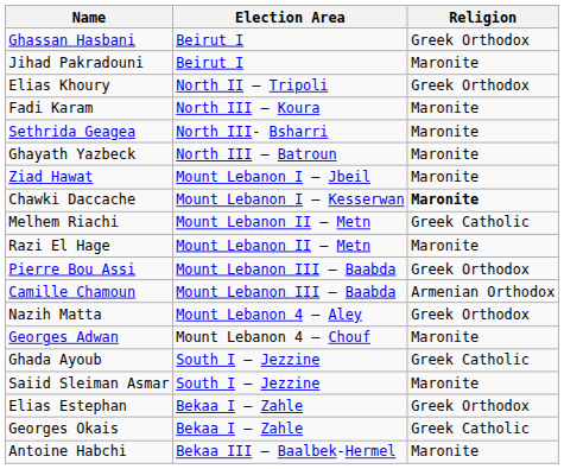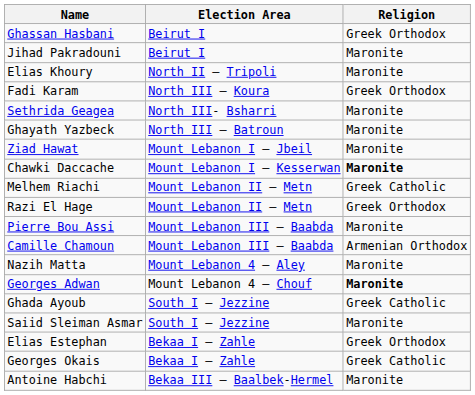 <table class="wikitable sortable">
 <tr>
 <th>Name</th>
 <th>Election Area</th>
 <th>Religion</th>
 </tr>
 <tr>
 <td><a href='#'>Ghassan Hasbani</a></td>
 <td><a href='#'>Beirut I</a></td>
 <td>Greek Orthodox</td>
 </tr>
 <tr>
 <td>Jihad Pakradouni</td>
 <td><a href='#'>Beirut I</a></td>
 <td>Maronite</td>
 </tr>
 <tr>
 <td>Elias Khoury</td>
 <td><a href='#'>North II</a> – <a href='#'>Tripoli</a></td>
-<td>Greek Orthodox</td>
+<td>Maronite</td>
 </tr>
 <tr>
 <td>Fadi Karam</td>
 <td><a href='#'>North III</a> – <a href='#'>Koura</a></td>
-<td>Maronite</td>
+<td>Greek Orthodox</td>
 </tr>
 <tr>
 <td><a href='#'>Sethrida Geagea</a></td>
 <td><a href='#'>North III</a>- <a href='#'>Bsharri</a></td>
 <td>Maronite</td>
 </tr>
 <tr>
 <td>Ghayath Yazbeck</td>
 <td><a href='#'>North III</a> – <a href='#'>Batroun</a></td>
 <td>Maronite</td>
 </tr>
 <tr>
 <td><a href='#'>Ziad Hawat</a></td>
 <td><a href='#'>Mount Lebanon I</a> – <a href='#'>Jbeil</a></td>
 <td>Maronite</td>
 </tr>
 <tr>
 <td>Chawki Daccache</td>
 <td><a href='#'>Mount Lebanon I</a> – <a href='#'>Kesserwan</a></td>
 <td><strong>Maronite</strong></td>
 </tr>
 <tr>
 <td>Melhem Riachi</td>
 <td><a href='#'>Mount Lebanon II</a> – <a href='#'>Metn</a></td>
 <td>Greek Catholic</td>
 </tr>
 <tr>
 <td>Razi El Hage</td>
 <td><a href='#'>Mount Lebanon II</a> – <a href='#'>Metn</a></td>
-<td>Maronite</td>
+<td>Greek Orthodox</td>
 </tr>
 <tr>
 <td><a href='#'>Pierre Bou Assi</a></td>
 <td><a href='#'>Mount Lebanon III</a> – <a href='#'>Baabda</a></td>
-<td>Greek Orthodox</td>
+<td>Maronite</td>
 </tr>
 <tr>
 <td><a href='#'>Camille Chamoun</a></td>
 <td><a href='#'>Mount Lebanon III</a> – <a href='#'>Baabda</a></td>
 <td>Armenian Orthodox</td>
 </tr>
 <tr>
 <td>Nazih Matta</td>
 <td><a href='#'>Mount Lebanon 4</a> – <a href='#'>Aley</a></td>
-<td>Greek Orthodox</td>
+<td>Maronite</td>
 </tr>
 <tr>
 <td><a href='#'>Georges Adwan</a></td>
 <td>Mount Lebanon 4 – <a href='#'>Chouf</a></td>
-<td>Maronite</td>
+<td><strong>Maronite</strong></td>
 </tr>
 <tr>
 <td>Ghada Ayoub</td>
 <td><a href='#'>South I</a> – <a href='#'>Jezzine</a></td>
 <td>Greek Catholic</td>
 </tr>
 <tr>
 <td>Saiid Sleiman Asmar</td>
 <td><a href='#'>South I</a> – <a href='#'>Jezzine</a></td>
 <td>Maronite</td>
 </tr>
 <tr>
 <td>Elias Estephan</td>
 <td><a href='#'>Bekaa I</a> – <a href='#'>Zahle</a></td>
 <td>Greek Orthodox</td>
 </tr>
 <tr>
 <td>Georges Okais</td>
 <td><a href='#'>Bekaa I</a> – <a href='#'>Zahle</a></td>
 <td>Greek Catholic</td>
 </tr>
 <tr>
 <td>Antoine Habchi</td>
 <td><a href='#'>Bekaa III</a> – <a href='#'>Baalbek</a>-<a href='#'>Hermel</a></td>
 <td>Maronite</td>
 </tr>
 </table>
